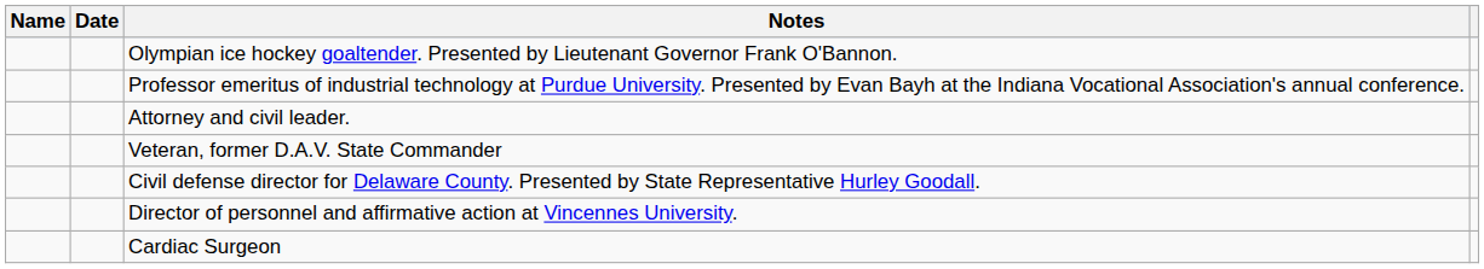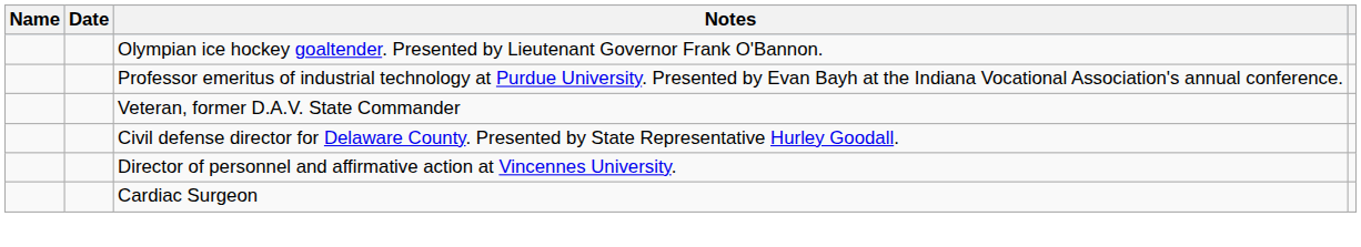 <table class="wikitable sortable plainheaders">
 <tr style="background:#b0c4de; text-align:center;">
 <th scope="col">Name</th>
 <th scope="col">Date</th>
 <th scope="col" class="unsortable">Notes</th>
 <th scope="col" class="unsortable"></th>
 </tr>
 <tr>
 <td></td>
 <td></td>
 <td>Olympian ice hockey <a href='#'>goaltender</a>. Presented by Lieutenant Governor Frank O'Bannon.</td>
 <td style="text-align:center;"></td>
 </tr>
 <tr>
 <td></td>
 <td></td>
 <td>Professor emeritus of industrial technology at <a href='#'>Purdue University</a>. Presented by Evan Bayh at the Indiana Vocational Association's annual conference.</td>
-<td style="text-align:center;"></td>
-</tr>
-<tr>
-<td></td>
-<td></td>
-<td>Attorney and civil leader.</td>
 <td style="text-align:center;"></td>
 </tr>
 <tr>
 <td></td>
 <td></td>
 <td>Veteran, former D.A.V. State Commander</td>
 <td style="text-align:center;"></td>
 </tr>
 <tr>
 <td></td>
 <td></td>
 <td>Civil defense director for <a href='#'>Delaware County</a>. Presented by State Representative <a href='#'>Hurley Goodall</a>.</td>
 <td style="text-align:center;"></td>
 </tr>
 <tr>
 <td></td>
 <td></td>
 <td>Director of personnel and affirmative action at <a href='#'>Vincennes University</a>.</td>
 <td style="text-align:center;"></td>
 </tr>
 <tr>
 <td></td>
 <td></td>
 <td>Cardiac Surgeon</td>
 <td style="text-align:center;"></td>
 </tr>
 </table>
